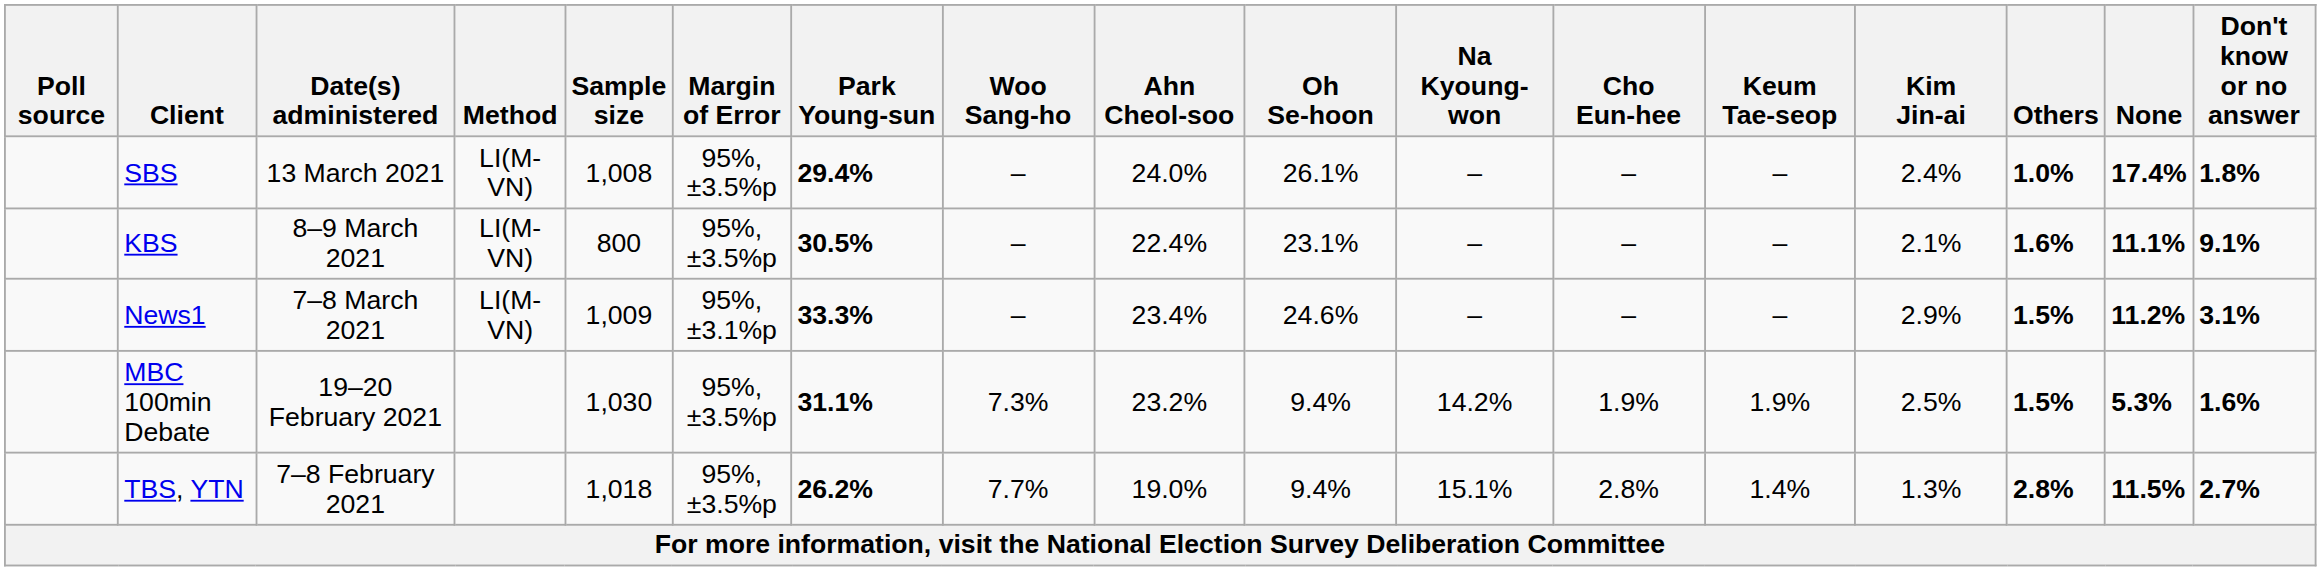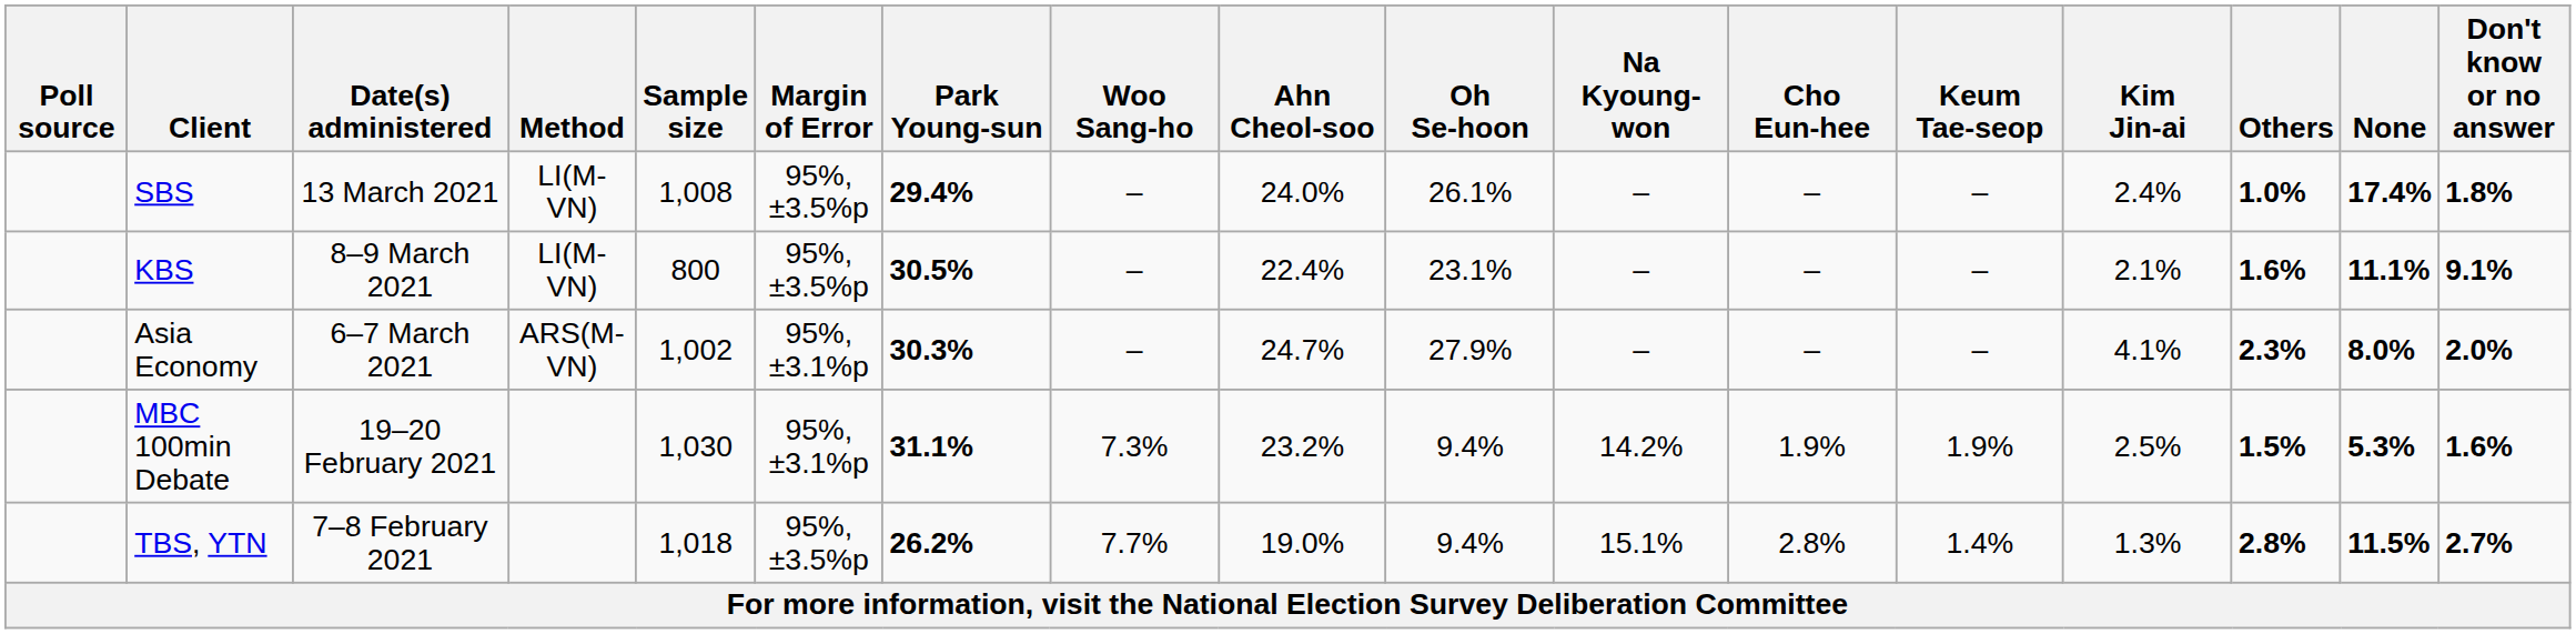 <table class="wikitable" style="font-size:90%;">
 <tr valign="bottom">
 <th>Poll source</th>
 <th>Client</th>
 <th>Date(s)<br>administered</th>
 <th>Method</th>
 <th>Sample<br>size</th>
 <th>Margin<br>of Error</th>
 <th style="width:75px;">Park<br>Young-sun</th>
 <th style="width:75px;">Woo<br>Sang-ho</th>
 <th style="width:75px;">Ahn<br>Cheol-soo</th>
 <th style="width:75px;">Oh<br>Se-hoon</th>
 <th style="width:78px;">Na<br>Kyoung-won</th>
 <th style="width:75px;">Cho<br>Eun-hee</th>
 <th style="width:75px;">Keum<br>Tae-seop</th>
 <th style="width:75px;">Kim<br>Jin-ai</th>
 <th>Others</th>
 <th>None</th>
 <th>Don't know<br>or no answer</th>
 </tr>
 <tr>
 <td></td>
 <td><a href='#'>SBS</a></td>
 <td align="center">13 March 2021</td>
 <td align="center">LI(M-VN)</td>
 <td align="center">1,008</td>
 <td align="center">95%, ±3.5%p</td>
 <td><strong>29.4%</strong></td>
 <td align="center">–</td>
 <td align="center">24.0%</td>
 <td align="center">26.1%</td>
 <td align="center">–</td>
 <td align="center">–</td>
 <td align="center">–</td>
 <td align="center">2.4%</td>
 <td><strong>1.0%</strong></td>
 <td><strong>17.4%</strong></td>
 <td><strong>1.8%</strong></td>
 </tr>
 <tr>
 <td></td>
 <td><a href='#'>KBS</a></td>
 <td align="center">8–9 March 2021</td>
 <td align="center">LI(M-VN)</td>
 <td align="center">800</td>
 <td align="center">95%, ±3.5%p</td>
 <td><strong>30.5%</strong></td>
 <td align="center">–</td>
 <td align="center">22.4%</td>
 <td align="center">23.1%</td>
 <td align="center">–</td>
 <td align="center">–</td>
 <td align="center">–</td>
 <td align="center">2.1%</td>
 <td><strong>1.6%</strong></td>
 <td><strong>11.1%</strong></td>
 <td><strong>9.1%</strong></td>
 </tr>
 <tr>
 <td></td>
-<td><a href='#'>News1</a></td>
-<td align="center">7–8 March 2021</td>
-<td align="center">LI(M-VN)</td>
-<td align="center">1,009</td>
+<td>Asia Economy</td>
+<td align="center">6–7 March 2021</td>
+<td align="center">ARS(M-VN)</td>
+<td align="center">1,002</td>
 <td align="center">95%, ±3.1%p</td>
-<td><strong>33.3%</strong></td>
+<td><strong>30.3%</strong></td>
 <td align="center">–</td>
-<td align="center">23.4%</td>
-<td align="center">24.6%</td>
+<td align="center">24.7%</td>
+<td align="center">27.9%</td>
 <td align="center">–</td>
 <td align="center">–</td>
 <td align="center">–</td>
-<td align="center">2.9%</td>
-<td><strong>1.5%</strong></td>
-<td><strong>11.2%</strong></td>
-<td><strong>3.1%</strong></td>
+<td align="center">4.1%</td>
+<td><strong>2.3%</strong></td>
+<td><strong>8.0%</strong></td>
+<td><strong>2.0%</strong></td>
 </tr>
 <tr>
 <td></td>
 <td><a href='#'>MBC</a> 100min Debate</td>
 <td align="center">19–20 February 2021</td>
 <td align="center"></td>
 <td align="center">1,030</td>
-<td align="center">95%, ±3.5%p</td>
+<td align="center">95%, ±3.1%p</td>
 <td><strong>31.1%</strong></td>
 <td align="center">7.3%</td>
 <td align="center">23.2%</td>
 <td align="center">9.4%</td>
 <td align="center">14.2%</td>
 <td align="center">1.9%</td>
 <td align="center">1.9%</td>
 <td align="center">2.5%</td>
 <td><strong>1.5%</strong></td>
 <td><strong>5.3%</strong></td>
 <td><strong>1.6%</strong></td>
 </tr>
 <tr>
 <td></td>
 <td><a href='#'>TBS</a>, <a href='#'>YTN</a></td>
 <td align="center">7–8 February 2021</td>
 <td align="center"></td>
 <td align="center">1,018</td>
 <td align="center">95%, ±3.5%p</td>
 <td><strong>26.2%</strong></td>
 <td align="center">7.7%</td>
 <td align="center">19.0%</td>
 <td align="center">9.4%</td>
 <td align="center">15.1%</td>
 <td align="center">2.8%</td>
 <td align="center">1.4%</td>
 <td align="center">1.3%</td>
 <td><strong>2.8%</strong></td>
 <td><strong>11.5%</strong></td>
 <td><strong>2.7%</strong></td>
 </tr>
 <tr>
 <th colspan="17">For more information, visit the National Election Survey Deliberation Committee</th>
 </tr>
 </table>
